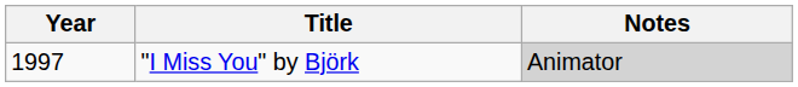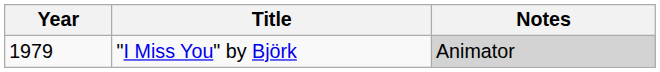 <table class="wikitable" width="60%">
 <tr>
 <th width="80px">Year</th>
 <th>Title</th>
 <th width="175px">Notes</th>
 </tr>
 <tr>
-<td>1997</td>
+<td>1979</td>
 <td>"<a href='#'>I Miss You</a>" by <a href='#'>Björk</a></td>
 <td style="background: lightgrey;">Animator</td>
 </tr>
 </table>
